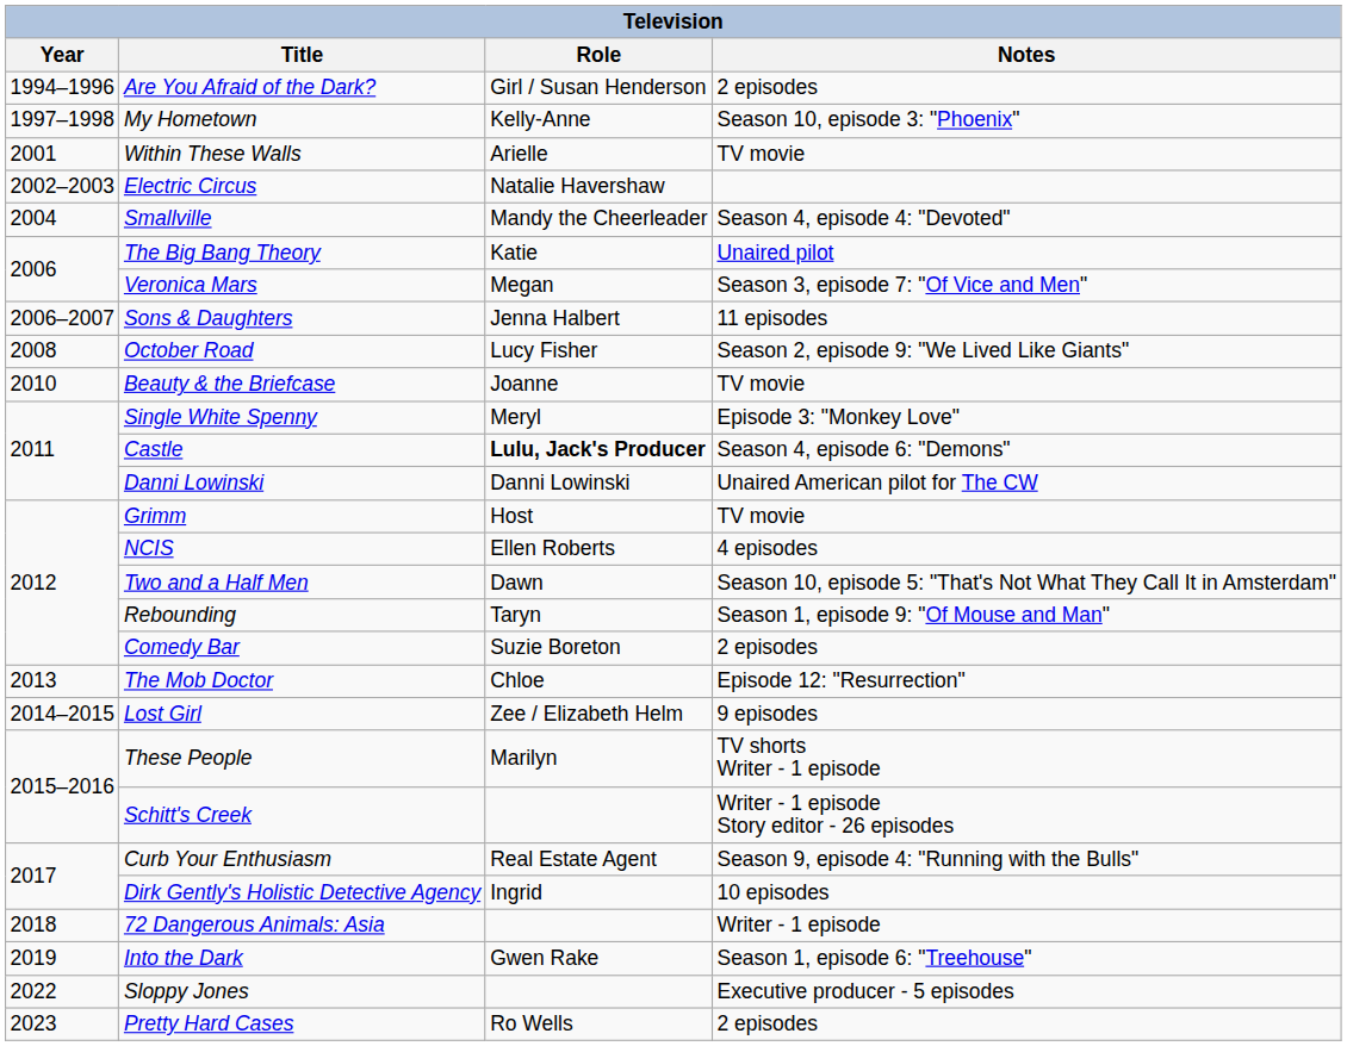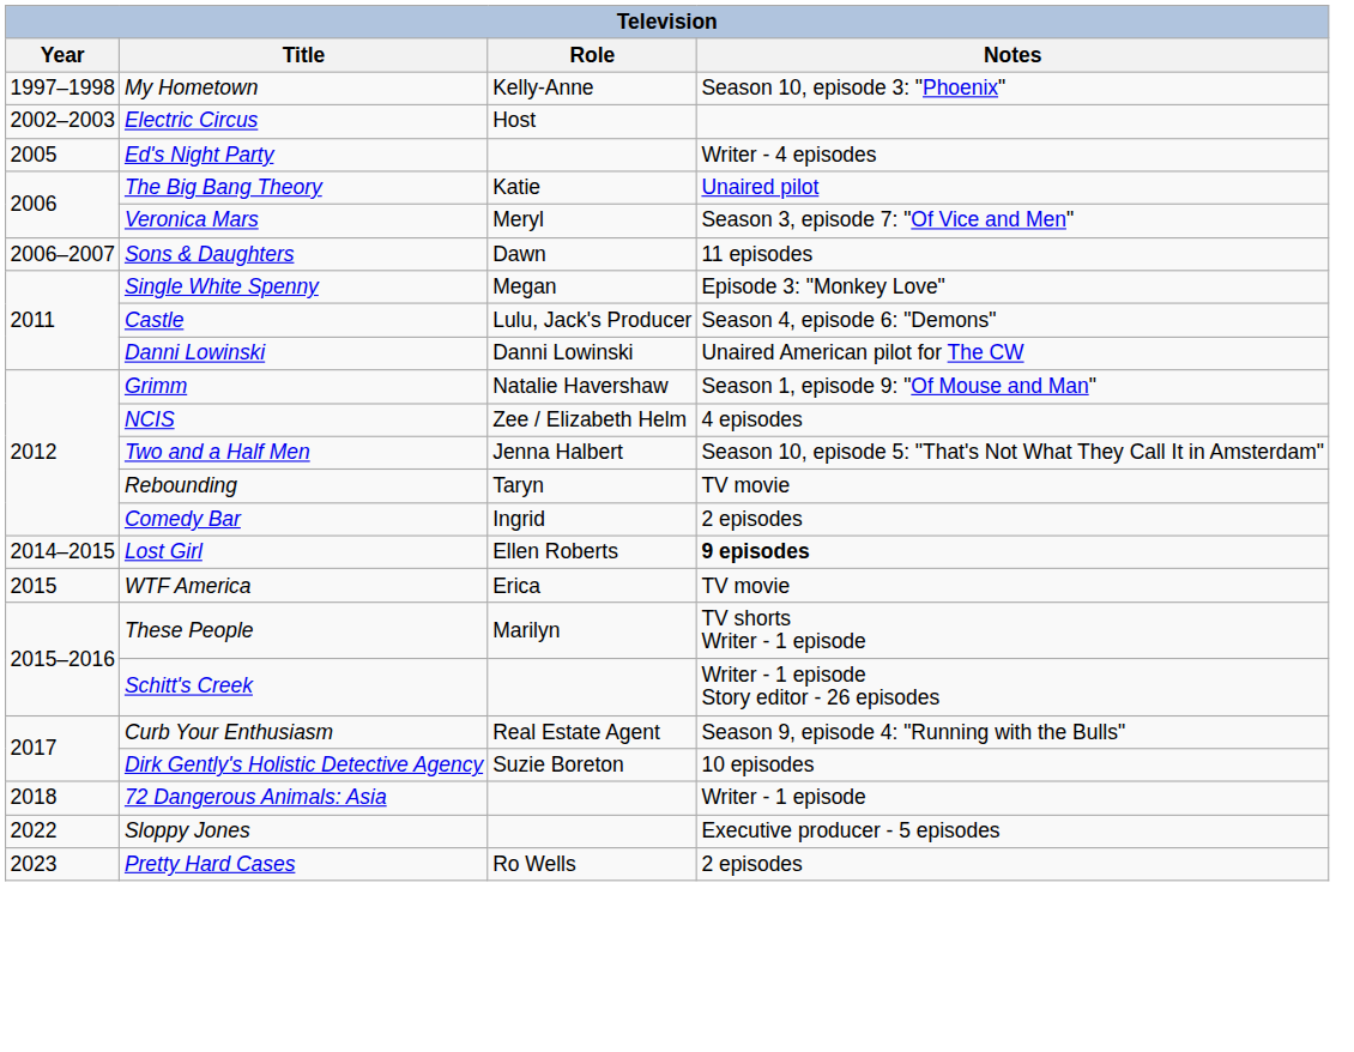 <table class="wikitable sortable">
 <tr>
 <th colspan=4 style="background:#B0C4DE;">Television</th>
 </tr>
 <tr>
 <th>Year</th>
 <th>Title</th>
 <th>Role</th>
 <th class="unsortable">Notes</th>
 </tr>
 <tr>
-<td>1994–1996</td>
-<td><em><a href='#'>Are You Afraid of the Dark?</a></em></td>
-<td>Girl / Susan Henderson</td>
-<td>2 episodes</td>
-</tr>
-<tr>
 <td>1997–1998</td>
 <td><em>My Hometown</em></td>
 <td>Kelly-Anne</td>
 <td>Season 10, episode 3: "<a href='#'>Phoenix</a>"</td>
 </tr>
 <tr>
-<td>2001</td>
-<td><em>Within These Walls</em></td>
-<td>Arielle</td>
-<td>TV movie</td>
-</tr>
-<tr>
 <td>2002–2003</td>
 <td><em><a href='#'>Electric Circus</a></em></td>
-<td>Natalie Havershaw</td>
+<td>Host</td>
 <td></td>
 </tr>
 <tr>
-<td>2004</td>
-<td><em><a href='#'>Smallville</a></em></td>
-<td>Mandy the Cheerleader</td>
-<td>Season 4, episode 4: "Devoted"</td>
+<td>2005</td>
+<td><em><a href='#'>Ed's Night Party</a></em></td>
+<td></td>
+<td>Writer - 4 episodes</td>
 </tr>
 <tr>
 <td rowspan="2">2006</td>
 <td data-sort-value="Big Bang Theory, The"><em><a href='#'>The Big Bang Theory</a></em></td>
 <td>Katie</td>
 <td><a href='#'>Unaired pilot</a></td>
 </tr>
 <tr>
 <td><em><a href='#'>Veronica Mars</a></em></td>
-<td>Megan</td>
+<td>Meryl</td>
 <td>Season 3, episode 7: "<a href='#'>Of Vice and Men</a>"</td>
 </tr>
 <tr>
 <td>2006–2007</td>
 <td><em><a href='#'>Sons & Daughters</a></em></td>
-<td>Jenna Halbert</td>
+<td>Dawn</td>
 <td>11 episodes</td>
-</tr>
-<tr>
-<td>2008</td>
-<td><em><a href='#'>October Road</a></em></td>
-<td>Lucy Fisher</td>
-<td>Season 2, episode 9: "We Lived Like Giants"</td>
-</tr>
-<tr>
-<td>2010</td>
-<td><em><a href='#'>Beauty & the Briefcase</a></em></td>
-<td>Joanne</td>
-<td>TV movie</td>
 </tr>
 <tr>
 <td rowspan="3">2011</td>
 <td><em><a href='#'>Single White Spenny</a></em></td>
-<td>Meryl</td>
+<td>Megan</td>
 <td>Episode 3: "Monkey Love"</td>
 </tr>
 <tr>
 <td><em><a href='#'>Castle</a></em></td>
-<td><strong>Lulu, Jack's Producer</strong></td>
+<td>Lulu, Jack's Producer</td>
 <td>Season 4, episode 6: "Demons"</td>
 </tr>
 <tr>
 <td><em><a href='#'>Danni Lowinski</a></em></td>
 <td>Danni Lowinski</td>
 <td>Unaired American pilot for <a href='#'>The CW</a></td>
 </tr>
 <tr>
 <td rowspan="5">2012</td>
 <td><em><a href='#'>Grimm</a></em></td>
-<td>Host</td>
-<td>TV movie</td>
+<td>Natalie Havershaw</td>
+<td>Season 1, episode 9: "<a href='#'>Of Mouse and Man</a>"</td>
 </tr>
 <tr>
 <td><em><a href='#'>NCIS</a></em></td>
-<td>Ellen Roberts</td>
+<td>Zee / Elizabeth Helm</td>
 <td>4 episodes</td>
 </tr>
 <tr>
 <td><em><a href='#'>Two and a Half Men</a></em></td>
-<td>Dawn</td>
+<td>Jenna Halbert</td>
 <td>Season 10, episode 5: "That's Not What They Call It in Amsterdam"</td>
 </tr>
 <tr>
 <td><em>Rebounding</em></td>
 <td>Taryn</td>
-<td>Season 1, episode 9: "<a href='#'>Of Mouse and Man</a>"</td>
+<td>TV movie</td>
 </tr>
 <tr>
 <td><em><a href='#'>Comedy Bar</a></em></td>
-<td>Suzie Boreton</td>
+<td>Ingrid</td>
 <td>2 episodes</td>
-</tr>
-<tr>
-<td>2013</td>
-<td data-sort-value="Mob Doctor, The"><em><a href='#'>The Mob Doctor</a></em></td>
-<td>Chloe</td>
-<td>Episode 12: "Resurrection"</td>
 </tr>
 <tr>
 <td>2014–2015</td>
 <td><em><a href='#'>Lost Girl</a></em></td>
-<td>Zee / Elizabeth Helm</td>
-<td>9 episodes</td>
+<td>Ellen Roberts</td>
+<td><strong>9 episodes</strong></td>
+</tr>
+<tr>
+<td>2015</td>
+<td><em>WTF America</em></td>
+<td>Erica</td>
+<td>TV movie</td>
 </tr>
 <tr>
 <td rowspan="2">2015–2016</td>
 <td><em>These People</em></td>
 <td>Marilyn</td>
 <td>TV shorts<br> Writer - 1 episode</td>
 </tr>
 <tr>
 <td><em><a href='#'>Schitt's Creek</a></em></td>
 <td></td>
 <td>Writer - 1 episode<br> Story editor - 26 episodes</td>
 </tr>
 <tr>
 <td rowspan="2">2017</td>
 <td><em>Curb Your Enthusiasm</em></td>
 <td>Real Estate Agent</td>
 <td>Season 9, episode 4: "Running with the Bulls"</td>
 </tr>
 <tr>
 <td><em><a href='#'>Dirk Gently's Holistic Detective Agency</a></em></td>
-<td>Ingrid</td>
+<td>Suzie Boreton</td>
 <td>10 episodes</td>
 </tr>
 <tr>
 <td>2018</td>
 <td><em><a href='#'>72 Dangerous Animals: Asia</a></em></td>
 <td></td>
 <td>Writer - 1 episode</td>
-</tr>
-<tr>
-<td>2019</td>
-<td><em><a href='#'>Into the Dark</a></em></td>
-<td>Gwen Rake</td>
-<td>Season 1, episode 6: "<a href='#'>Treehouse</a>"</td>
 </tr>
 <tr>
 <td>2022</td>
 <td><em>Sloppy Jones</em></td>
 <td></td>
 <td>Executive producer - 5 episodes</td>
 </tr>
 <tr>
 <td>2023</td>
 <td><em><a href='#'>Pretty Hard Cases</a></em></td>
 <td>Ro Wells</td>
 <td>2 episodes</td>
 </tr>
 </table>
